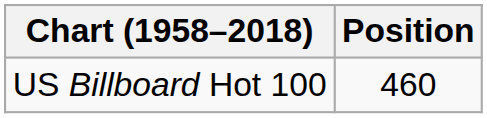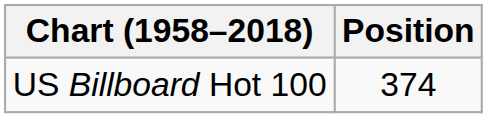 <table class="wikitable plainrowheaders">
 <tr>
 <th>Chart (1958–2018)</th>
 <th>Position</th>
 </tr>
 <tr>
 <td>US <em>Billboard</em> Hot 100</td>
-<td style="text-align:center;">460</td>
+<td style="text-align:center;">374</td>
 </tr>
 </table>
